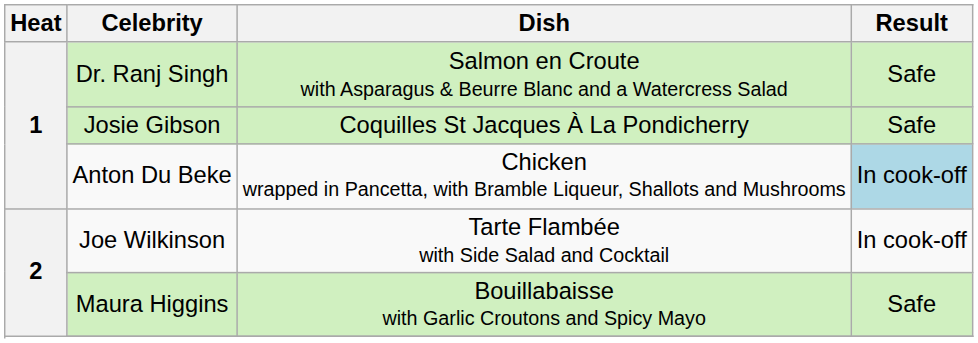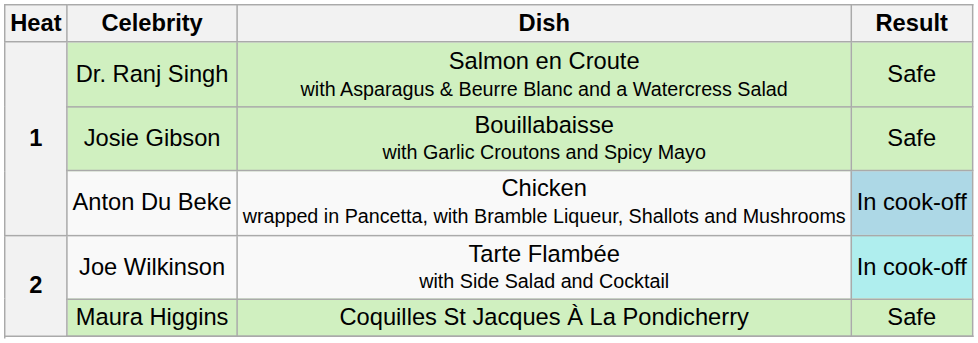 <table class="wikitable" style="text-align:center;">
 <tr>
 <th>Heat</th>
 <th>Celebrity</th>
 <th>Dish</th>
 <th>Result</th>
 </tr>
 <tr>
 <th rowspan="3">1</th>
 <td style="background:#d0f0c0;">Dr. Ranj Singh</td>
 <td style="background:#d0f0c0;">Salmon en Croute<br><small>with Asparagus & Beurre Blanc and a Watercress Salad</small></td>
 <td style="background:#d0f0c0;">Safe</td>
 </tr>
 <tr>
 <td style="background:#d0f0c0;">Josie Gibson</td>
-<td style="background:#d0f0c0;">Coquilles St Jacques À La Pondicherry</td>
+<td style="background:#d0f0c0;">Bouillabaisse<br><small>with Garlic Croutons and Spicy Mayo</small></td>
 <td style="background:#d0f0c0;">Safe</td>
 </tr>
 <tr>
 <td>Anton Du Beke</td>
 <td>Chicken<br><small>wrapped in Pancetta, with Bramble Liqueur, Shallots and Mushrooms</small></td>
 <td style="background: lightblue;">In cook-off</td>
 </tr>
 <tr>
 <th rowspan="3">2</th>
 <td>Joe Wilkinson</td>
 <td>Tarte Flambée<br><small>with Side Salad and Cocktail</small></td>
-<td>In cook-off</td>
+<td style="background: paleturquoise;">In cook-off</td>
 </tr>
 <tr>
 <td style="background:#d0f0c0;">Maura Higgins</td>
-<td style="background:#d0f0c0;">Bouillabaisse<br><small>with Garlic Croutons and Spicy Mayo</small></td>
+<td style="background:#d0f0c0;">Coquilles St Jacques À La Pondicherry</td>
 <td style="background:#d0f0c0;">Safe</td>
 </tr>
 <tr>
 </tr>
 </table>
